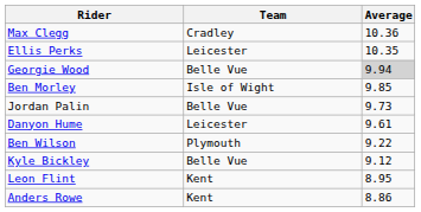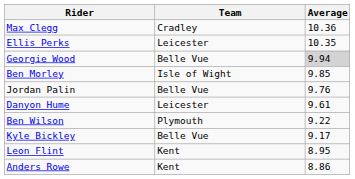 <table class="wikitable" style="font-size: 100%">
 <tr>
 <th width=200>Rider</th>
 <th width=200>Team</th>
 <th width=40>Average</th>
 </tr>
 <tr>
 <td align="left"> <a href='#'>Max Clegg</a></td>
 <td>Cradley</td>
 <td>10.36</td>
 </tr>
 <tr>
 <td align="left"> <a href='#'>Ellis Perks</a></td>
 <td>Leicester</td>
 <td>10.35</td>
 </tr>
 <tr>
 <td align="left"> <a href='#'>Georgie Wood</a></td>
 <td>Belle Vue</td>
 <td style="background: lightgrey;">9.94</td>
 </tr>
 <tr>
 <td align="left"> <a href='#'>Ben Morley</a></td>
 <td Isle of Wight Warriors)>Isle of Wight</td>
 <td>9.85</td>
 </tr>
 <tr>
 <td align="left"> Jordan Palin</td>
 <td>Belle Vue</td>
-<td>9.73</td>
+<td>9.76</td>
 </tr>
 <tr>
 <td align="left"> <a href='#'>Danyon Hume</a></td>
 <td>Leicester</td>
 <td>9.61</td>
 </tr>
 <tr>
 <td align="left"> <a href='#'>Ben Wilson</a></td>
 <td>Plymouth</td>
 <td>9.22</td>
 </tr>
 <tr>
 <td align="left"> <a href='#'>Kyle Bickley</a></td>
 <td>Belle Vue</td>
-<td>9.12</td>
+<td>9.17</td>
 </tr>
 <tr>
 <td align="left"> <a href='#'>Leon Flint</a></td>
 <td>Kent</td>
 <td>8.95</td>
 </tr>
 <tr>
 <td align="left"> <a href='#'>Anders Rowe</a></td>
 <td>Kent</td>
 <td>8.86</td>
 </tr>
 </table>
